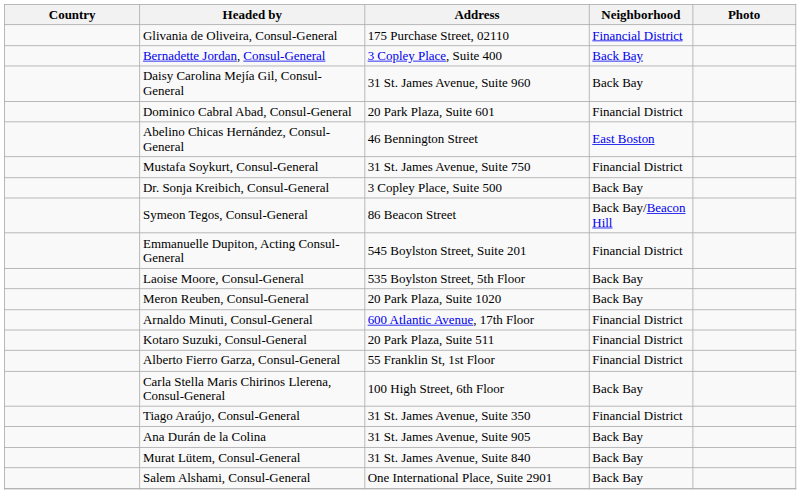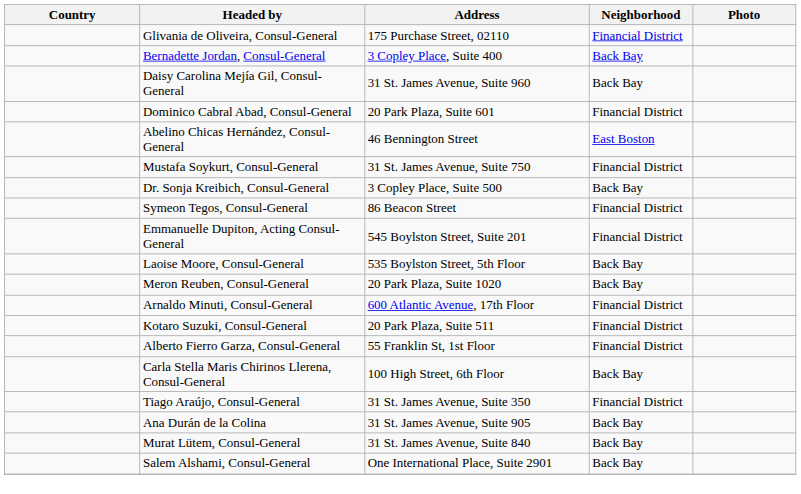 <table class="wikitable sortable">
 <tr>
 <th width=160px>Country</th>
 <th width=270px>Headed by</th>
 <th width=270px>Address</th>
 <th width=120px>Neighborhood</th>
 <th width=120px>Photo</th>
 </tr>
 <tr>
 <td></td>
 <td>Glivania de Oliveira, Consul-General</td>
 <td>175 Purchase Street, 02110</td>
 <td><a href='#'>Financial District</a></td>
 <td></td>
 </tr>
 <tr>
 <td></td>
 <td><a href='#'>Bernadette Jordan</a>, <a href='#'>Consul-General</a></td>
 <td><a href='#'>3 Copley Place</a>, Suite 400</td>
 <td><a href='#'>Back Bay</a></td>
 <td></td>
 </tr>
 <tr>
 <td></td>
 <td>Daisy Carolina Mejía Gil, Consul-General</td>
 <td>31 St. James Avenue, Suite 960</td>
 <td>Back Bay</td>
 <td></td>
 </tr>
 <tr>
 <td></td>
 <td>Dominico Cabral Abad, Consul-General</td>
 <td>20 Park Plaza, Suite 601</td>
 <td>Financial District</td>
 <td></td>
 </tr>
 <tr>
 <td></td>
 <td>Abelino Chicas Hernández, Consul-General</td>
 <td>46 Bennington Street</td>
 <td><a href='#'>East Boston</a></td>
 <td></td>
 </tr>
 <tr>
 <td></td>
 <td>Mustafa Soykurt, Consul-General</td>
 <td>31 St. James Avenue, Suite 750</td>
 <td>Financial District</td>
 <td></td>
 </tr>
 <tr>
 <td></td>
 <td>Dr. Sonja Kreibich, Consul-General</td>
 <td>3 Copley Place, Suite 500</td>
 <td>Back Bay</td>
 <td></td>
 </tr>
 <tr>
 <td></td>
 <td>Symeon Tegos, Consul-General</td>
 <td>86 Beacon Street</td>
-<td>Back Bay/<a href='#'>Beacon Hill</a></td>
+<td>Financial District</td>
 <td></td>
 </tr>
 <tr>
 <td></td>
 <td>Emmanuelle Dupiton, Acting Consul-General</td>
 <td>545 Boylston Street, Suite 201</td>
 <td>Financial District</td>
 <td></td>
 </tr>
 <tr>
 <td></td>
 <td>Laoise Moore, Consul-General</td>
 <td>535 Boylston Street, 5th Floor</td>
 <td>Back Bay</td>
 <td></td>
 </tr>
 <tr>
 <td></td>
 <td>Meron Reuben, Consul-General</td>
 <td>20 Park Plaza, Suite 1020</td>
 <td>Back Bay</td>
 <td></td>
 </tr>
 <tr>
 <td></td>
 <td>Arnaldo Minuti, Consul-General</td>
 <td><a href='#'>600 Atlantic Avenue</a>, 17th Floor</td>
 <td>Financial District</td>
 <td></td>
 </tr>
 <tr>
 <td></td>
 <td>Kotaro Suzuki, Consul-General</td>
 <td>20 Park Plaza, Suite 511</td>
 <td>Financial District</td>
 <td></td>
 </tr>
 <tr>
 <td></td>
 <td>Alberto Fierro Garza, Consul-General</td>
 <td>55 Franklin St, 1st Floor</td>
 <td>Financial District</td>
 <td></td>
 </tr>
 <tr>
 <td></td>
 <td>Carla Stella Maris Chirinos Llerena, Consul-General</td>
 <td>100 High Street, 6th Floor</td>
 <td>Back Bay</td>
 <td></td>
 </tr>
 <tr>
 <td></td>
 <td>Tiago Araújo, Consul-General</td>
 <td>31 St. James Avenue, Suite 350</td>
 <td>Financial District</td>
 <td></td>
 </tr>
 <tr>
 <td><br></td>
 <td>Ana Durán de la Colina</td>
 <td>31 St. James Avenue, Suite 905</td>
 <td>Back Bay</td>
 <td></td>
 </tr>
 <tr>
 <td></td>
 <td>Murat Lütem, Consul-General</td>
 <td>31 St. James Avenue, Suite 840</td>
 <td>Back Bay</td>
 <td></td>
 </tr>
 <tr>
 <td></td>
 <td>Salem Alshami, Consul-General</td>
 <td>One International Place, Suite 2901</td>
 <td>Back Bay</td>
 <td></td>
 </tr>
 <tr>
 </tr>
 </table>
